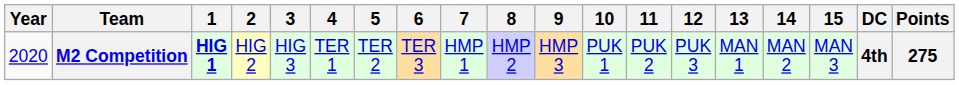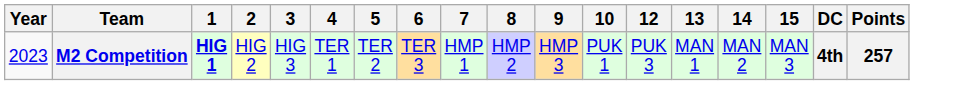 <table class="wikitable" style="text-align:center; font-size:85%">
 <tr>
 <th>Year</th>
 <th>Team</th>
 <th>1</th>
 <th>2</th>
 <th>3</th>
 <th>4</th>
 <th>5</th>
 <th>6</th>
 <th>7</th>
 <th>8</th>
 <th>9</th>
 <th>10</th>
-<th>11</th>
 <th>12</th>
 <th>13</th>
 <th>14</th>
 <th>15</th>
 <th>DC</th>
 <th>Points</th>
 </tr>
 <tr>
-<td><a href='#'>2020</a></td>
+<td><a href='#'>2023</a></td>
 <th nowrap><a href='#'>M2 Competition</a></th>
 <td style="background:#DFFFDF;"><strong><a href='#'>HIG<br>1</a><br></strong></td>
 <td style="background:#FFFFBF;"><a href='#'>HIG<br>2</a><br></td>
 <td style="background:#DFFFDF;"><a href='#'>HIG<br>3</a><br></td>
 <td style="background:#DFFFDF;"><a href='#'>TER<br>1</a><br></td>
 <td style="background:#DFFFDF;"><a href='#'>TER<br>2</a><br></td>
 <td style="background:#FFDF9F;"><a href='#'>TER<br>3</a><br></td>
 <td style="background:#DFFFDF;"><a href='#'>HMP<br>1</a><br></td>
 <td style="background:#CFCFFF;"><a href='#'>HMP<br>2</a><br></td>
 <td style="background:#FFDF9F;"><a href='#'>HMP<br>3</a><br></td>
 <td style="background:#DFFFDF;"><a href='#'>PUK<br>1</a><br></td>
-<td style="background:#DFFFDF;"><a href='#'>PUK<br>2</a><br></td>
 <td style="background:#DFFFDF;"><a href='#'>PUK<br>3</a><br></td>
 <td style="background:#DFFFDF;"><a href='#'>MAN<br>1</a><br></td>
 <td style="background:#DFFFDF;"><a href='#'>MAN<br>2</a><br></td>
 <td style="background:#DFFFDF;"><a href='#'>MAN<br>3</a><br></td>
 <th>4th</th>
-<th>275</th>
+<th>257</th>
 </tr>
 </table>
